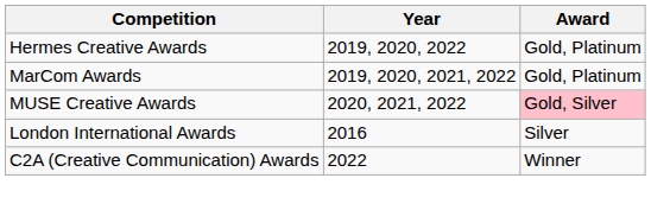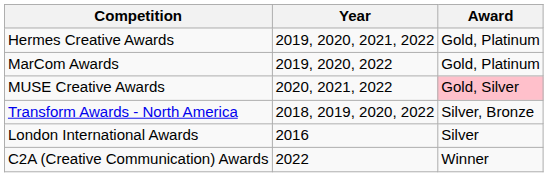 <table class="wikitable">
 <tr>
 <th>Competition</th>
 <th>Year</th>
 <th>Award</th>
 </tr>
 <tr>
 <td>Hermes Creative Awards</td>
-<td>2019, 2020, 2022</td>
+<td>2019, 2020, 2021, 2022</td>
 <td>Gold, Platinum</td>
 </tr>
 <tr>
 <td>MarCom Awards</td>
-<td>2019, 2020, 2021, 2022</td>
+<td>2019, 2020, 2022</td>
 <td>Gold, Platinum</td>
 </tr>
 <tr>
 <td>MUSE Creative Awards</td>
 <td>2020, 2021, 2022</td>
 <td style="background: pink;">Gold, Silver</td>
+</tr>
+<tr>
+<td><a href='#'>Transform Awards - North America</a></td>
+<td>2018, 2019, 2020, 2022</td>
+<td>Silver, Bronze</td>
 </tr>
 <tr>
 <td>London International Awards</td>
 <td>2016</td>
 <td>Silver</td>
 </tr>
 <tr>
 <td>C2A (Creative Communication) Awards</td>
 <td>2022</td>
 <td>Winner</td>
 </tr>
 </table>
